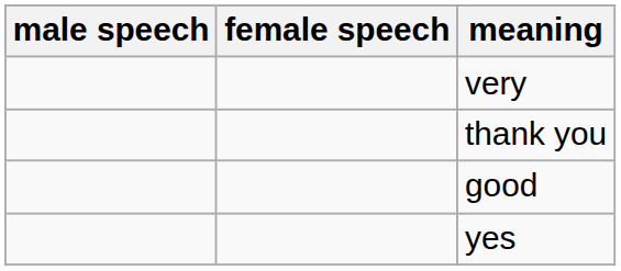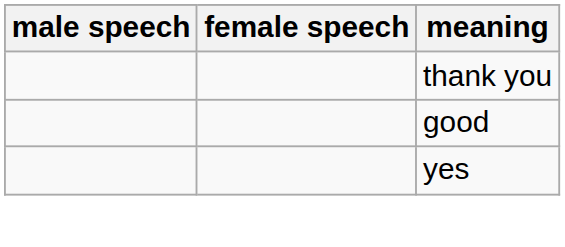 <table class="wikitable">
 <tr>
 <th>male speech</th>
 <th>female speech</th>
 <th>meaning</th>
-</tr>
-<tr>
-<td></td>
-<td></td>
-<td>very</td>
 </tr>
 <tr>
 <td></td>
 <td></td>
 <td>thank you</td>
 </tr>
 <tr>
 <td></td>
 <td></td>
 <td>good</td>
 </tr>
 <tr>
 <td></td>
 <td></td>
 <td>yes</td>
 </tr>
 </table>
